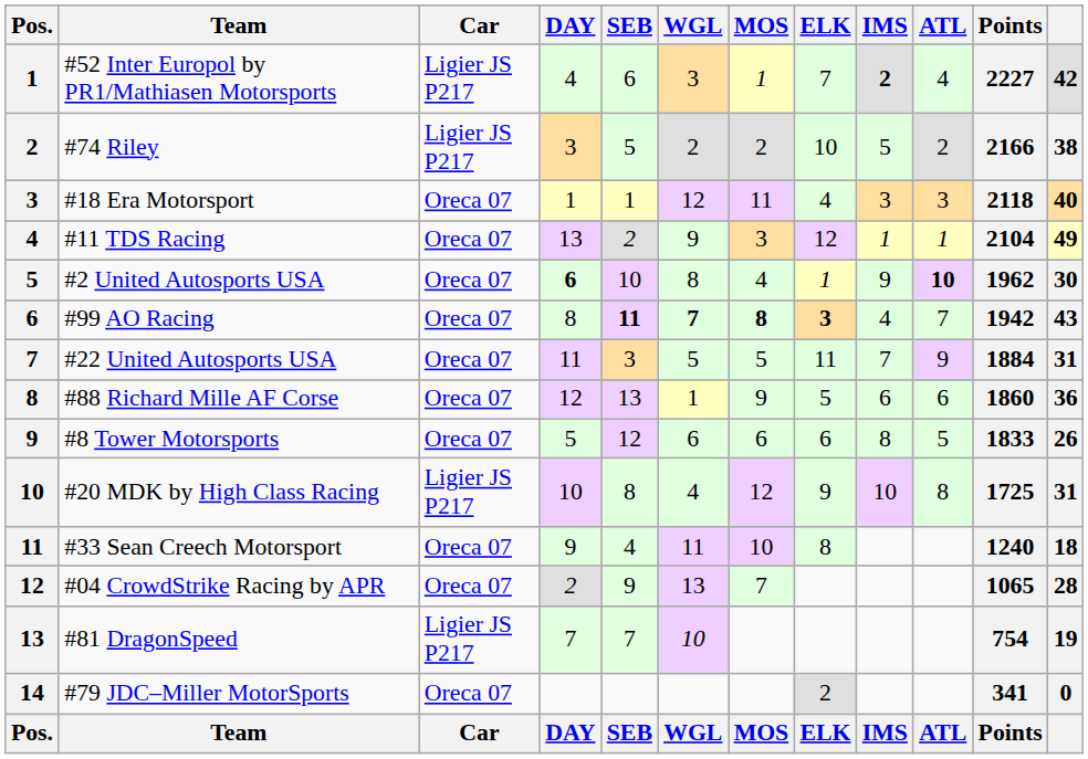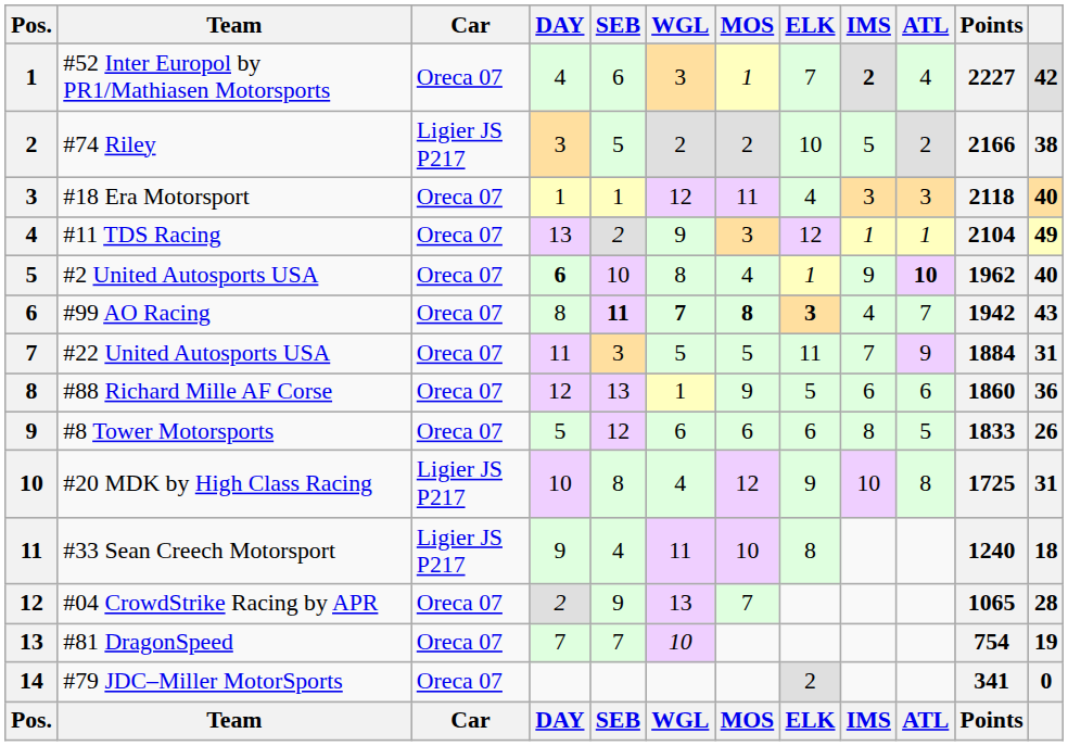 <table class="wikitable" style="font-size:85%;">
 <tr>
 <th>Pos.</th>
 <th>Team</th>
 <th>Car</th>
 <th><a href='#'>DAY</a></th>
 <th><a href='#'>SEB</a></th>
 <th><a href='#'>WGL</a></th>
 <th><a href='#'>MOS</a></th>
 <th><a href='#'>ELK</a></th>
 <th><a href='#'>IMS</a></th>
 <th><a href='#'>ATL</a></th>
 <th>Points</th>
 <th></th>
 </tr>
 <tr>
 <th>1</th>
 <td>#52 <a href='#'>Inter Europol</a> by <a href='#'>PR1/Mathiasen Motorsports</a></td>
-<td><a href='#'>Ligier JS P217</a></td>
+<td><a href='#'>Oreca 07</a></td>
 <td style="background:#dfffdf;" align="center">4</td>
 <td style="background:#dfffdf;" align="center">6</td>
 <td style="background:#ffdf9f;" align="center">3</td>
 <td style="background:#ffffbf;" align="center"><em>1</em></td>
 <td style="background:#dfffdf;" align="center">7</td>
 <td style="background:#dfdfdf;" align="center"><strong>2</strong></td>
 <td style="background:#dfffdf;" align="center">4</td>
 <th>2227</th>
 <th style="background:#dfdfdf;">42</th>
 </tr>
 <tr>
 <th>2</th>
 <td>#74 <a href='#'>Riley</a></td>
 <td><a href='#'>Ligier JS P217</a></td>
 <td style="background:#ffdf9f;" align="center">3</td>
 <td style="background:#dfffdf;" align="center">5</td>
 <td style="background:#dfdfdf;" align="center">2</td>
 <td style="background:#dfdfdf;" align="center">2</td>
 <td style="background:#dfffdf;" align="center">10</td>
 <td style="background:#dfffdf;" align="center">5</td>
 <td style="background:#dfdfdf;" align="center">2</td>
 <th>2166</th>
 <th>38</th>
 </tr>
 <tr>
 <th>3</th>
 <td>#18 Era Motorsport</td>
 <td><a href='#'>Oreca 07</a></td>
 <td style="background:#ffffbf;" align="center">1</td>
 <td style="background:#ffffbf;" align="center">1</td>
 <td style="background:#efcfff;" align="center">12</td>
 <td style="background:#efcfff;" align="center">11</td>
 <td style="background:#dfffdf;" align="center">4</td>
 <td style="background:#ffdf9f;" align="center">3</td>
 <td style="background:#ffdf9f;" align="center">3</td>
 <th>2118</th>
 <th style="background:#ffdf9f;">40</th>
 </tr>
 <tr>
 <th>4</th>
 <td>#11 <a href='#'>TDS Racing</a></td>
 <td><a href='#'>Oreca 07</a></td>
 <td style="background:#efcfff;" align="center">13</td>
 <td style="background:#dfdfdf;" align="center"><em>2</em></td>
 <td style="background:#dfffdf;" align="center">9</td>
 <td style="background:#ffdf9f;" align="center">3</td>
 <td style="background:#efcfff;" align="center">12</td>
 <td style="background:#ffffbf;" align="center"><em>1</em></td>
 <td style="background:#ffffbf;" align="center"><em>1</em></td>
 <th>2104</th>
 <th style="background:#ffffbf;">49</th>
 </tr>
 <tr>
 <th>5</th>
 <td>#2 <a href='#'>United Autosports USA</a></td>
 <td><a href='#'>Oreca 07</a></td>
 <td style="background:#dfffdf;" align="center"><strong>6</strong></td>
 <td style="background:#efcfff;" align="center">10</td>
 <td style="background:#dfffdf;" align="center">8</td>
 <td style="background:#dfffdf;" align="center">4</td>
 <td style="background:#ffffbf;" align="center"><em>1</em></td>
 <td style="background:#dfffdf;" align="center">9</td>
 <td style="background:#efcfff;" align="center"><strong>10</strong></td>
 <th>1962</th>
-<th>30</th>
+<th>40</th>
 </tr>
 <tr>
 <th>6</th>
 <td>#99 <a href='#'>AO Racing</a></td>
 <td><a href='#'>Oreca 07</a></td>
 <td style="background:#dfffdf;" align="center">8</td>
 <td style="background:#efcfff;" align="center"><strong>11</strong></td>
 <td style="background:#dfffdf;" align="center"><strong>7</strong></td>
 <td style="background:#dfffdf;" align="center"><strong>8</strong></td>
 <td style="background:#ffdf9f;" align="center"><strong>3</strong></td>
 <td style="background:#dfffdf;" align="center">4</td>
 <td style="background:#dfffdf;" align="center">7</td>
 <th>1942</th>
 <th>43</th>
 </tr>
 <tr>
 <th>7</th>
 <td>#22 <a href='#'>United Autosports USA</a></td>
 <td><a href='#'>Oreca 07</a></td>
 <td style="background:#efcfff;" align="center">11</td>
 <td style="background:#ffdf9f;" align="center">3</td>
 <td style="background:#dfffdf;" align="center">5</td>
 <td style="background:#dfffdf;" align="center">5</td>
 <td style="background:#dfffdf;" align="center">11</td>
 <td style="background:#dfffdf;" align="center">7</td>
 <td style="background:#efcfff;" align="center">9</td>
 <th>1884</th>
 <th>31</th>
 </tr>
 <tr>
 <th>8</th>
 <td>#88 <a href='#'>Richard Mille AF Corse</a></td>
 <td><a href='#'>Oreca 07</a></td>
 <td style="background:#efcfff;" align="center">12</td>
 <td style="background:#efcfff;" align="center">13</td>
 <td style="background:#ffffbf;" align="center">1</td>
 <td style="background:#dfffdf;" align="center">9</td>
 <td style="background:#dfffdf;" align="center">5</td>
 <td style="background:#dfffdf;" align="center">6</td>
 <td style="background:#dfffdf;" align="center">6</td>
 <th>1860</th>
 <th>36</th>
 </tr>
 <tr>
 <th>9</th>
 <td>#8 <a href='#'>Tower Motorsports</a></td>
 <td><a href='#'>Oreca 07</a></td>
 <td style="background:#dfffdf;" align="center">5</td>
 <td style="background:#efcfff;" align="center">12</td>
 <td style="background:#dfffdf;" align="center">6</td>
 <td style="background:#dfffdf;" align="center">6</td>
 <td style="background:#dfffdf;" align="center">6</td>
 <td style="background:#dfffdf;" align="center">8</td>
 <td style="background:#dfffdf;" align="center">5</td>
 <th>1833</th>
 <th>26</th>
 </tr>
 <tr>
 <th>10</th>
 <td>#20 MDK by <a href='#'>High Class Racing</a></td>
 <td><a href='#'>Ligier JS P217</a></td>
 <td style="background:#efcfff;" align="center">10</td>
 <td style="background:#dfffdf;" align="center">8</td>
 <td style="background:#dfffdf;" align="center">4</td>
 <td style="background:#efcfff;" align="center">12</td>
 <td style="background:#dfffdf;" align="center">9</td>
 <td style="background:#efcfff;" align="center">10</td>
 <td style="background:#dfffdf;" align="center">8</td>
 <th>1725</th>
 <th>31</th>
 </tr>
 <tr>
 <th>11</th>
 <td>#33 Sean Creech Motorsport</td>
-<td><a href='#'>Oreca 07</a></td>
+<td><a href='#'>Ligier JS P217</a></td>
 <td style="background:#dfffdf;" align="center">9</td>
 <td style="background:#dfffdf;" align="center">4</td>
 <td style="background:#efcfff;" align="center">11</td>
 <td style="background:#efcfff;" align="center">10</td>
 <td style="background:#dfffdf;" align="center">8</td>
 <td></td>
 <td></td>
 <th>1240</th>
 <th>18</th>
 </tr>
 <tr>
 <th>12</th>
 <td>#04 <a href='#'>CrowdStrike</a> Racing by <a href='#'>APR</a></td>
 <td><a href='#'>Oreca 07</a></td>
 <td style="background:#dfdfdf;" align="center"><em>2</em></td>
 <td style="background:#dfffdf;" align="center">9</td>
 <td style="background:#efcfff;" align="center">13</td>
 <td style="background:#dfffdf;" align="center">7</td>
 <td></td>
 <td></td>
 <td></td>
 <th>1065</th>
 <th>28</th>
 </tr>
 <tr>
 <th>13</th>
 <td>#81 <a href='#'>DragonSpeed</a></td>
-<td><a href='#'>Ligier JS P217</a></td>
+<td><a href='#'>Oreca 07</a></td>
 <td style="background:#dfffdf;" align="center">7</td>
 <td style="background:#dfffdf;" align="center">7</td>
 <td style="background:#efcfff;" align="center"><em>10</em></td>
 <td></td>
 <td></td>
 <td></td>
 <td></td>
 <th>754</th>
 <th>19</th>
 </tr>
 <tr>
 <th>14</th>
 <td>#79 <a href='#'>JDC–Miller MotorSports</a></td>
 <td><a href='#'>Oreca 07</a></td>
 <td></td>
 <td></td>
 <td></td>
 <td></td>
 <td style="background:#dfdfdf;" align="center">2</td>
 <td></td>
 <td></td>
 <th>341</th>
 <th>0</th>
 </tr>
 <tr>
 <th>Pos.</th>
 <th>Team</th>
 <th>Car</th>
 <th><a href='#'>DAY</a></th>
 <th><a href='#'>SEB</a></th>
 <th><a href='#'>WGL</a></th>
 <th><a href='#'>MOS</a></th>
 <th><a href='#'>ELK</a></th>
 <th><a href='#'>IMS</a></th>
 <th><a href='#'>ATL</a></th>
 <th>Points</th>
 <th></th>
 </tr>
 </table>
